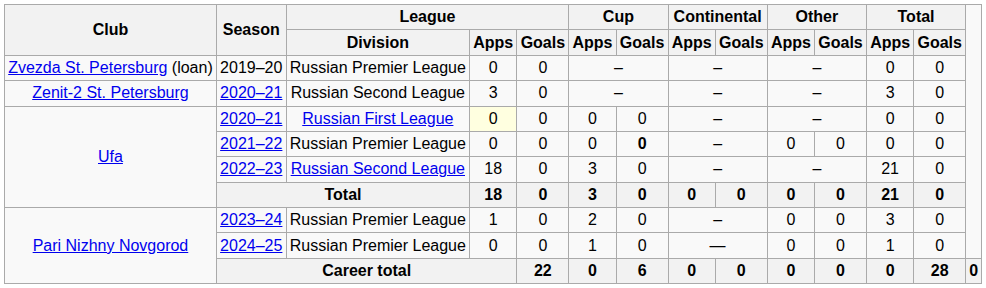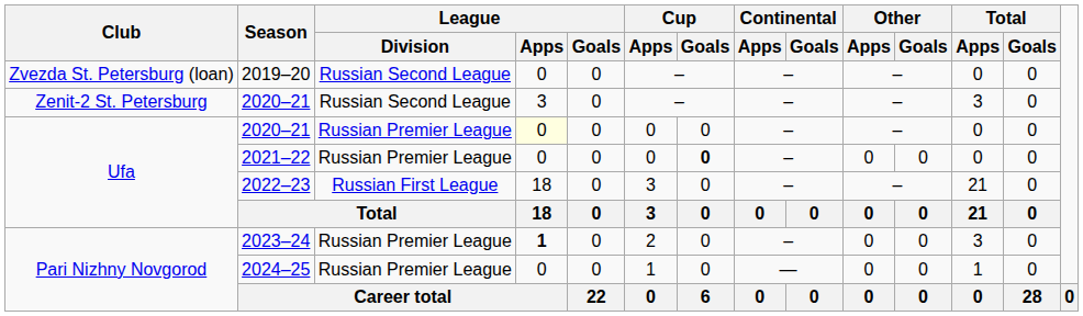 <table class="wikitable" style="text-align: center;">
 <tr>
 <th rowspan=2>Club</th>
 <th rowspan=2>Season</th>
 <th colspan=3>League</th>
 <th colspan=2>Cup</th>
 <th colspan=2>Continental</th>
 <th colspan=2>Other</th>
 <th colspan=2>Total</th>
 </tr>
 <tr>
 <th>Division</th>
 <th>Apps</th>
 <th>Goals</th>
 <th>Apps</th>
 <th>Goals</th>
 <th>Apps</th>
 <th>Goals</th>
 <th>Apps</th>
 <th>Goals</th>
 <th>Apps</th>
 <th>Goals</th>
 </tr>
 <tr>
 <td><a href='#'>Zvezda St. Petersburg</a> (loan)</td>
 <td>2019–20</td>
-<td>Russian Premier League</td>
+<td><a href='#'>Russian Second League</a></td>
 <td>0</td>
 <td>0</td>
 <td colspan=2>–</td>
 <td colspan=2>–</td>
 <td colspan=2>–</td>
 <td>0</td>
 <td>0</td>
 </tr>
 <tr>
 <td><a href='#'>Zenit-2 St. Petersburg</a></td>
 <td><a href='#'>2020–21</a></td>
 <td>Russian Second League</td>
 <td>3</td>
 <td>0</td>
 <td colspan=2>–</td>
 <td colspan=2>–</td>
 <td colspan=2>–</td>
 <td>3</td>
 <td>0</td>
 </tr>
 <tr>
 <td rowspan="4"><a href='#'>Ufa</a></td>
 <td><a href='#'>2020–21</a></td>
-<td><a href='#'>Russian First League</a></td>
+<td><a href='#'>Russian Premier League</a></td>
 <td style="background: lightyellow;">0</td>
 <td>0</td>
 <td>0</td>
 <td>0</td>
 <td colspan=2>–</td>
 <td colspan=2>–</td>
 <td>0</td>
 <td>0</td>
 </tr>
 <tr>
 <td><a href='#'>2021–22</a></td>
 <td>Russian Premier League</td>
 <td>0</td>
 <td>0</td>
 <td>0</td>
 <td><strong>0</strong></td>
 <td colspan=2>–</td>
 <td>0</td>
 <td>0</td>
 <td>0</td>
 <td>0</td>
 </tr>
 <tr>
 <td><a href='#'>2022–23</a></td>
-<td><a href='#'>Russian Second League</a></td>
+<td><a href='#'>Russian First League</a></td>
 <td>18</td>
 <td>0</td>
 <td>3</td>
 <td>0</td>
 <td colspan=2>–</td>
 <td colspan=2>–</td>
 <td>21</td>
 <td>0</td>
 </tr>
 <tr>
 <th colspan=2>Total</th>
 <th>18</th>
 <th>0</th>
 <th>3</th>
 <th>0</th>
 <th>0</th>
 <th>0</th>
 <th>0</th>
 <th>0</th>
 <th>21</th>
 <th>0</th>
 </tr>
 <tr>
 <td rowspan="3"><a href='#'>Pari Nizhny Novgorod</a></td>
 <td><a href='#'>2023–24</a></td>
 <td>Russian Premier League</td>
-<td>1</td>
+<td><strong>1</strong></td>
 <td>0</td>
 <td>2</td>
 <td>0</td>
 <td colspan=2>–</td>
 <td>0</td>
 <td>0</td>
 <td>3</td>
 <td>0</td>
 </tr>
 <tr>
 <td><a href='#'>2024–25</a></td>
 <td>Russian Premier League</td>
 <td>0</td>
 <td>0</td>
 <td>1</td>
 <td>0</td>
 <td colspan="2">—</td>
 <td>0</td>
 <td>0</td>
 <td>1</td>
 <td>0</td>
 </tr>
 <tr>
 <th colspan="3">Career total</th>
 <th>22</th>
 <th>0</th>
 <th>6</th>
 <th>0</th>
 <th>0</th>
 <th>0</th>
 <th>0</th>
 <th>0</th>
 <th>28</th>
 <th>0</th>
 </tr>
 </table>
